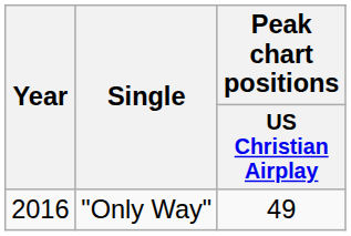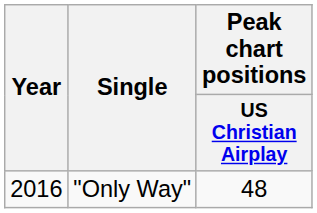 <table class="wikitable" style="text-align:center;">
 <tr>
 <th rowspan=2>Year</th>
 <th rowspan=2>Single</th>
 <th colspan=1>Peak chart positions</th>
 </tr>
 <tr style="font-size:smaller;">
 <th width=48>US <a href='#'>Christian Airplay</a></th>
 </tr>
 <tr>
 <td>2016</td>
 <td align="left">"Only Way"</td>
-<td>49</td>
+<td>48</td>
 </tr>
 </table>
